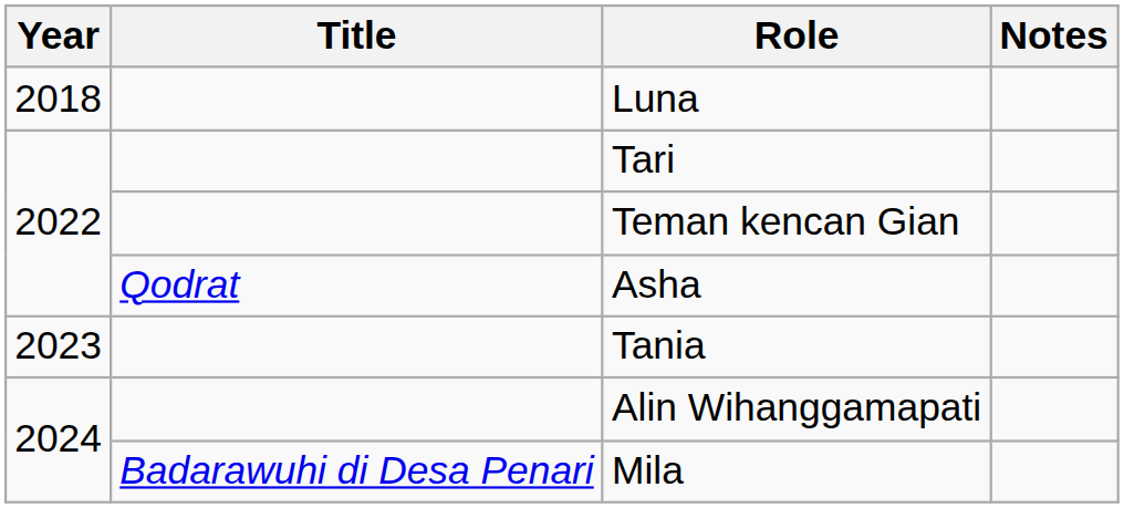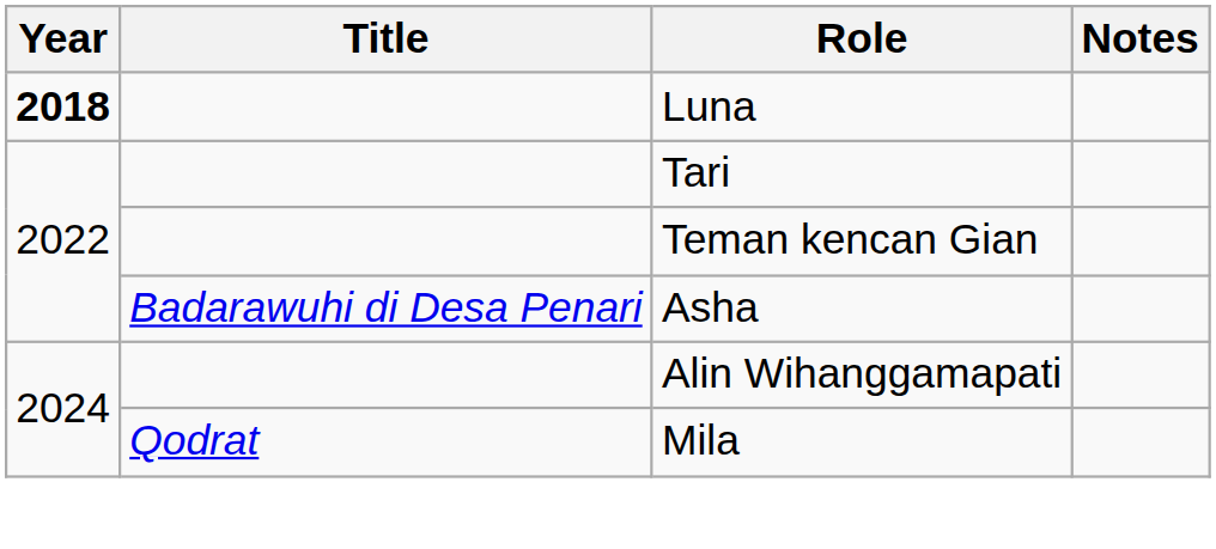 <table class="wikitable sortable">
 <tr>
 <th>Year</th>
 <th>Title</th>
 <th>Role</th>
 <th>Notes</th>
 </tr>
 <tr>
-<td>2018</td>
+<td><strong>2018</strong></td>
 <td></td>
 <td>Luna</td>
 <td></td>
 </tr>
 <tr>
 <td rowspan="3">2022</td>
 <td></td>
 <td>Tari</td>
 <td></td>
 </tr>
 <tr>
 <td></td>
 <td>Teman kencan Gian</td>
 <td></td>
 </tr>
 <tr>
-<td><em><a href='#'>Qodrat</a></em></td>
+<td><em><a href='#'>Badarawuhi di Desa Penari</a></em></td>
 <td>Asha</td>
-<td></td>
-</tr>
-<tr>
-<td>2023</td>
-<td></td>
-<td>Tania</td>
 <td></td>
 </tr>
 <tr>
 <td rowspan="2">2024</td>
 <td></td>
 <td>Alin Wihanggamapati</td>
 <td></td>
 </tr>
 <tr>
-<td><em><a href='#'>Badarawuhi di Desa Penari</a></em></td>
+<td><em><a href='#'>Qodrat</a></em></td>
 <td>Mila</td>
 <td></td>
 </tr>
 </table>
